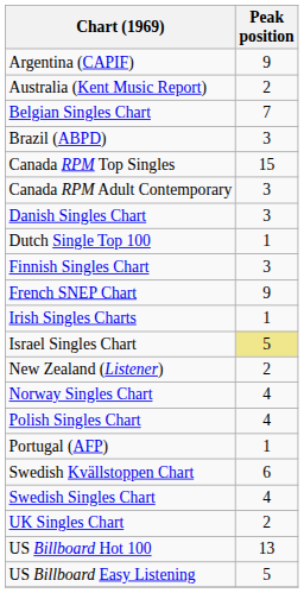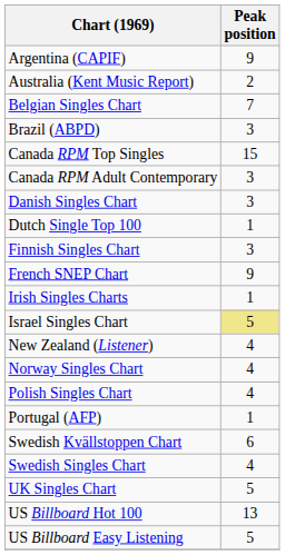 <table class="wikitable sortable">
 <tr>
 <th align="left">Chart (1969)</th>
 <th align="center">Peak<br>position</th>
 </tr>
 <tr>
 <td>Argentina (<a href='#'>CAPIF</a>) </td>
 <td align="center">9</td>
 </tr>
 <tr>
 <td>Australia (<a href='#'>Kent Music Report</a>)</td>
 <td align="center">2</td>
 </tr>
 <tr>
 <td><a href='#'>Belgian Singles Chart</a></td>
 <td align="center">7</td>
 </tr>
 <tr>
 <td>Brazil (<a href='#'>ABPD</a>)</td>
 <td style="text-align:center;">3</td>
 </tr>
 <tr>
 <td align="left">Canada <em><a href='#'>RPM</a></em> Top Singles</td>
 <td align="center">15</td>
 </tr>
 <tr>
 <td align="left">Canada <em>RPM</em> Adult Contemporary</td>
 <td align="center">3</td>
 </tr>
 <tr>
 <td align="left"><a href='#'>Danish Singles Chart</a></td>
 <td align="center">3</td>
 </tr>
 <tr>
 <td align="left">Dutch <a href='#'>Single Top 100</a></td>
 <td align="center">1</td>
 </tr>
 <tr>
 <td align="left"><a href='#'>Finnish Singles Chart</a></td>
 <td align="center">3</td>
 </tr>
 <tr>
 <td align="left"><a href='#'>French SNEP Chart</a></td>
 <td align="center">9</td>
 </tr>
 <tr>
 <td align="left"><a href='#'>Irish Singles Charts</a></td>
 <td align="center">1</td>
 </tr>
 <tr>
 <td align="left">Israel Singles Chart</td>
 <td align="center" style="background: khaki;">5</td>
 </tr>
 <tr>
 <td>New Zealand (<em><a href='#'>Listener</a></em>)</td>
-<td style="text-align:center;">2</td>
+<td style="text-align:center;">4</td>
 </tr>
 <tr>
 <td align="left"><a href='#'>Norway Singles Chart</a></td>
 <td align="center">4</td>
 </tr>
 <tr>
 <td align="left"><a href='#'>Polish Singles Chart</a></td>
 <td align="center">4</td>
 </tr>
 <tr>
 <td>Portugal (<a href='#'>AFP</a>)</td>
 <td align="center">1</td>
 </tr>
 <tr>
 <td>Swedish <a href='#'>Kvällstoppen Chart</a></td>
 <td align="center">6</td>
 </tr>
 <tr>
 <td align="left"><a href='#'>Swedish Singles Chart</a></td>
 <td align="center">4</td>
 </tr>
 <tr>
 <td align="left"><a href='#'>UK Singles Chart</a></td>
-<td align="center">2</td>
+<td align="center">5</td>
 </tr>
 <tr>
 <td align="left">US <a href='#'><em>Billboard</em> Hot 100</a></td>
 <td align="center">13</td>
 </tr>
 <tr>
 <td>US <em>Billboard</em> <a href='#'>Easy Listening</a></td>
 <td align="center">5</td>
 </tr>
 <tr>
 </tr>
 </table>
